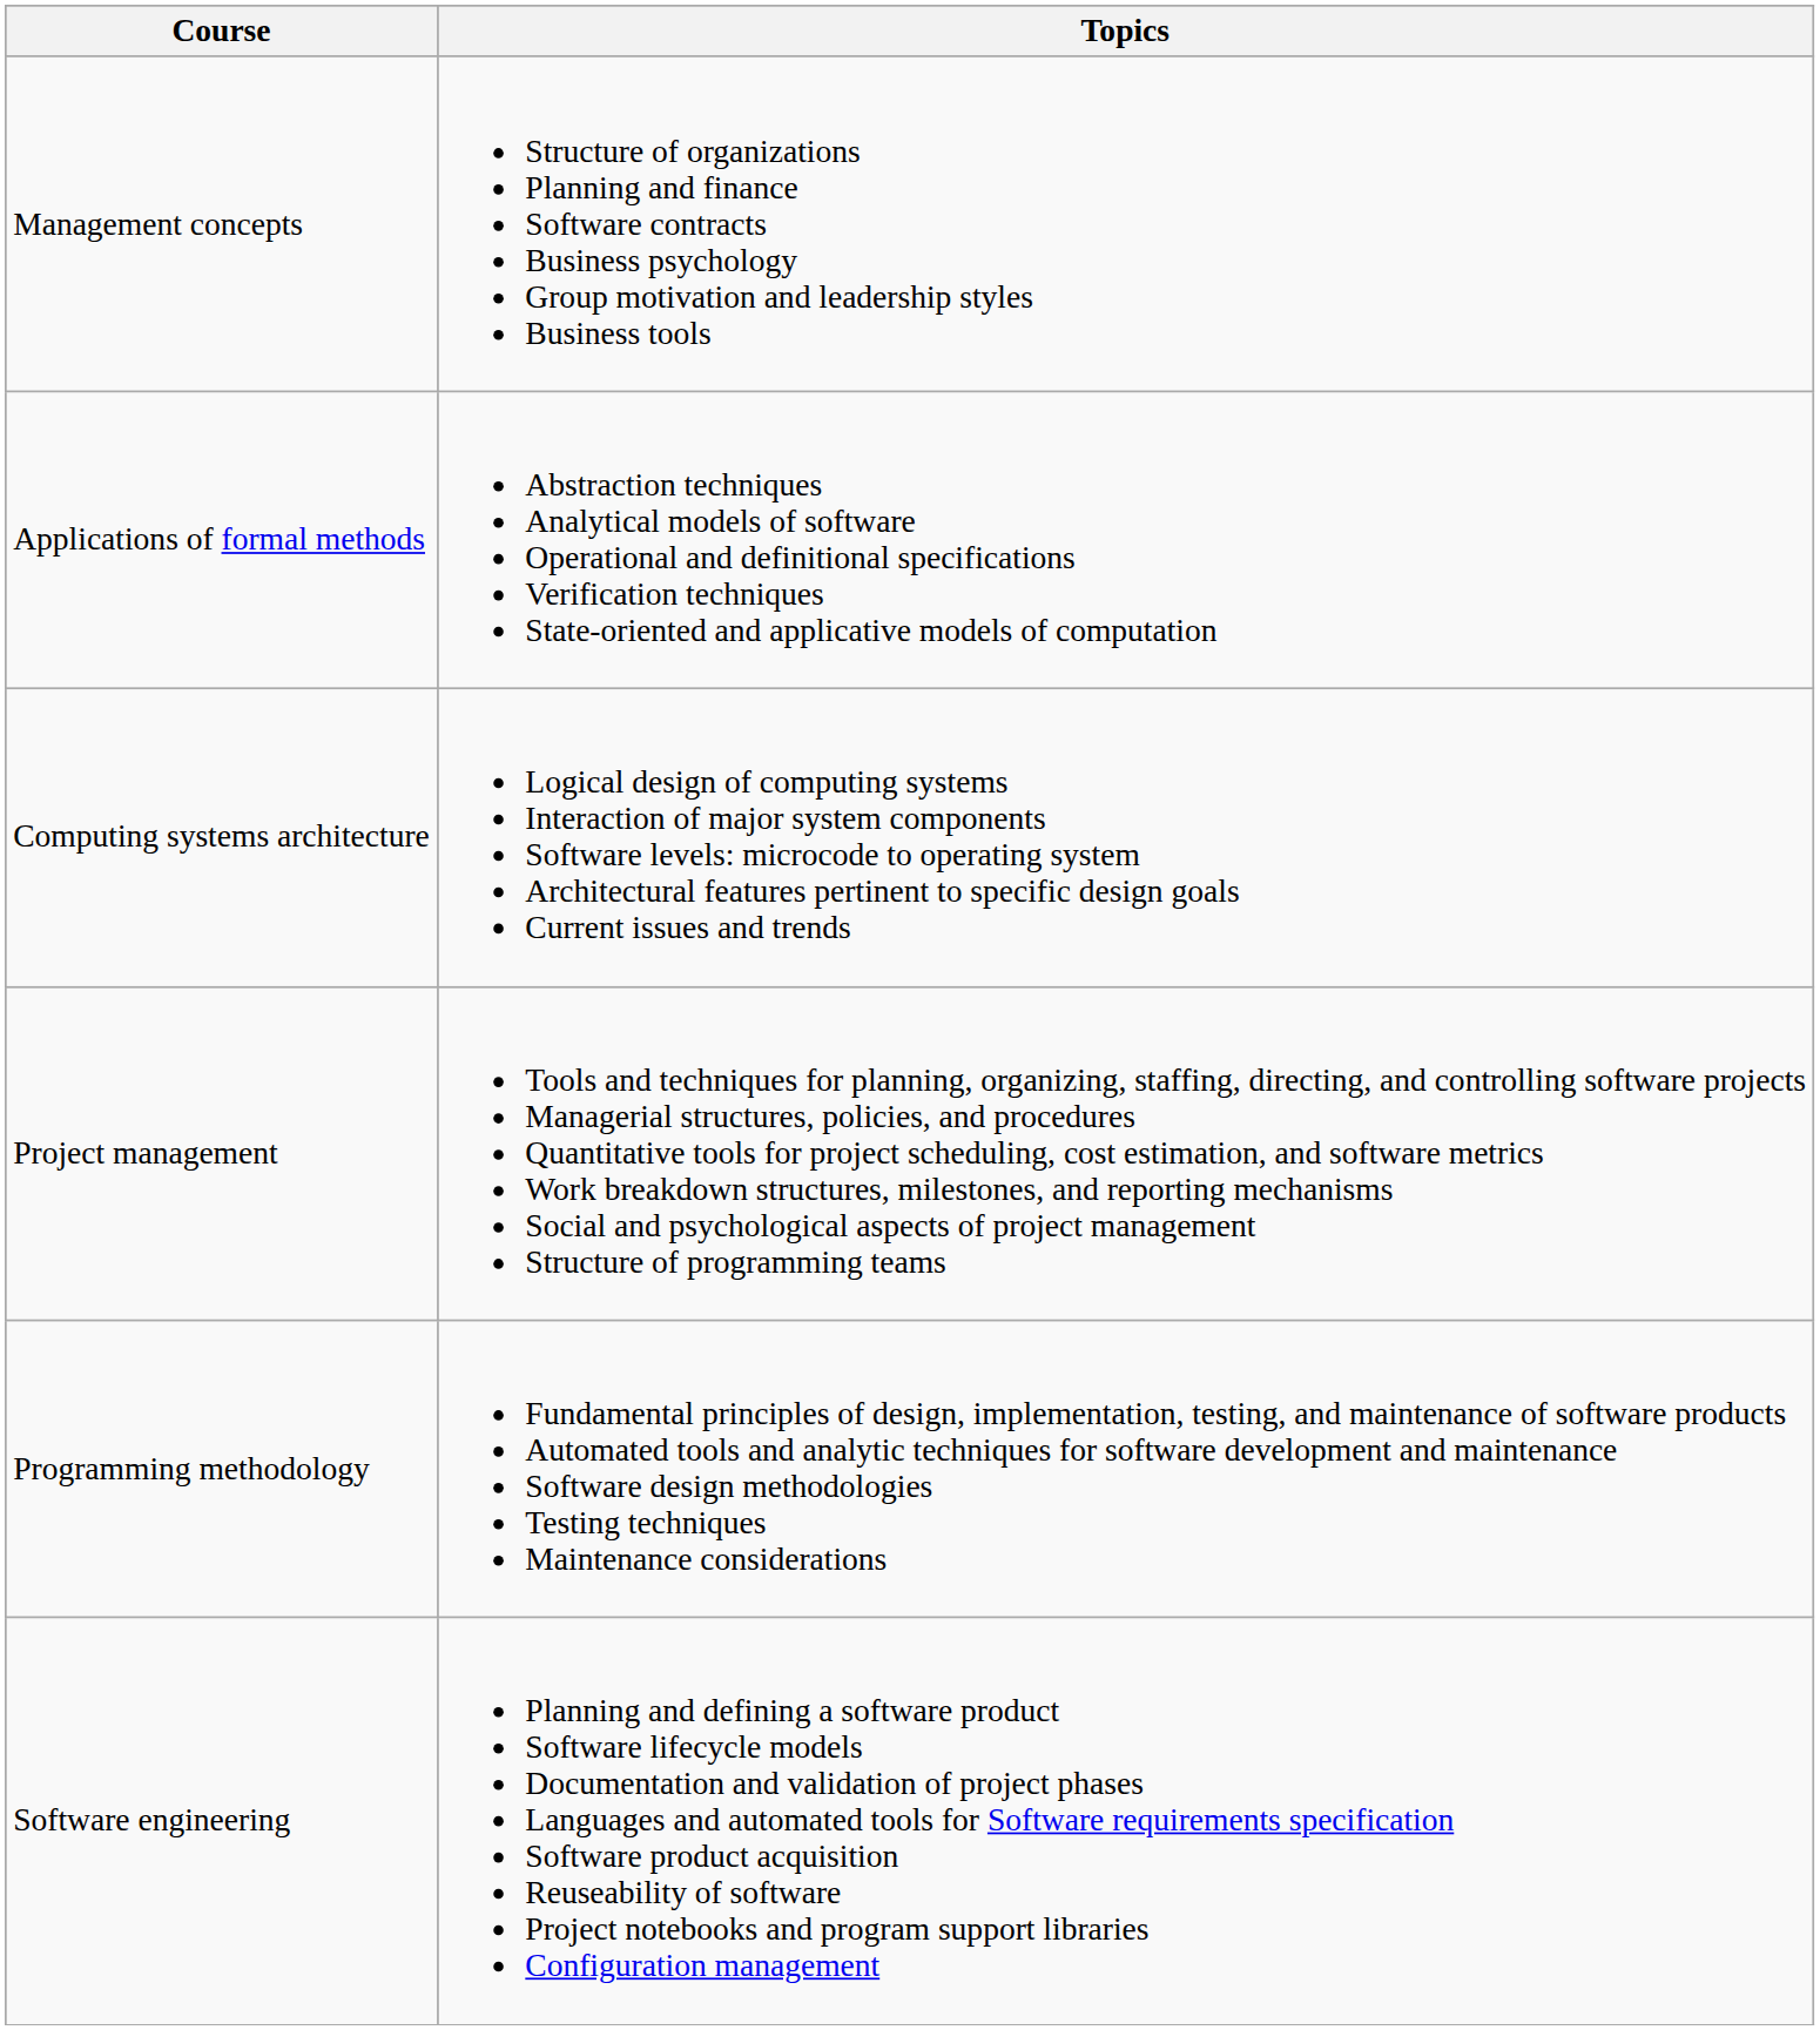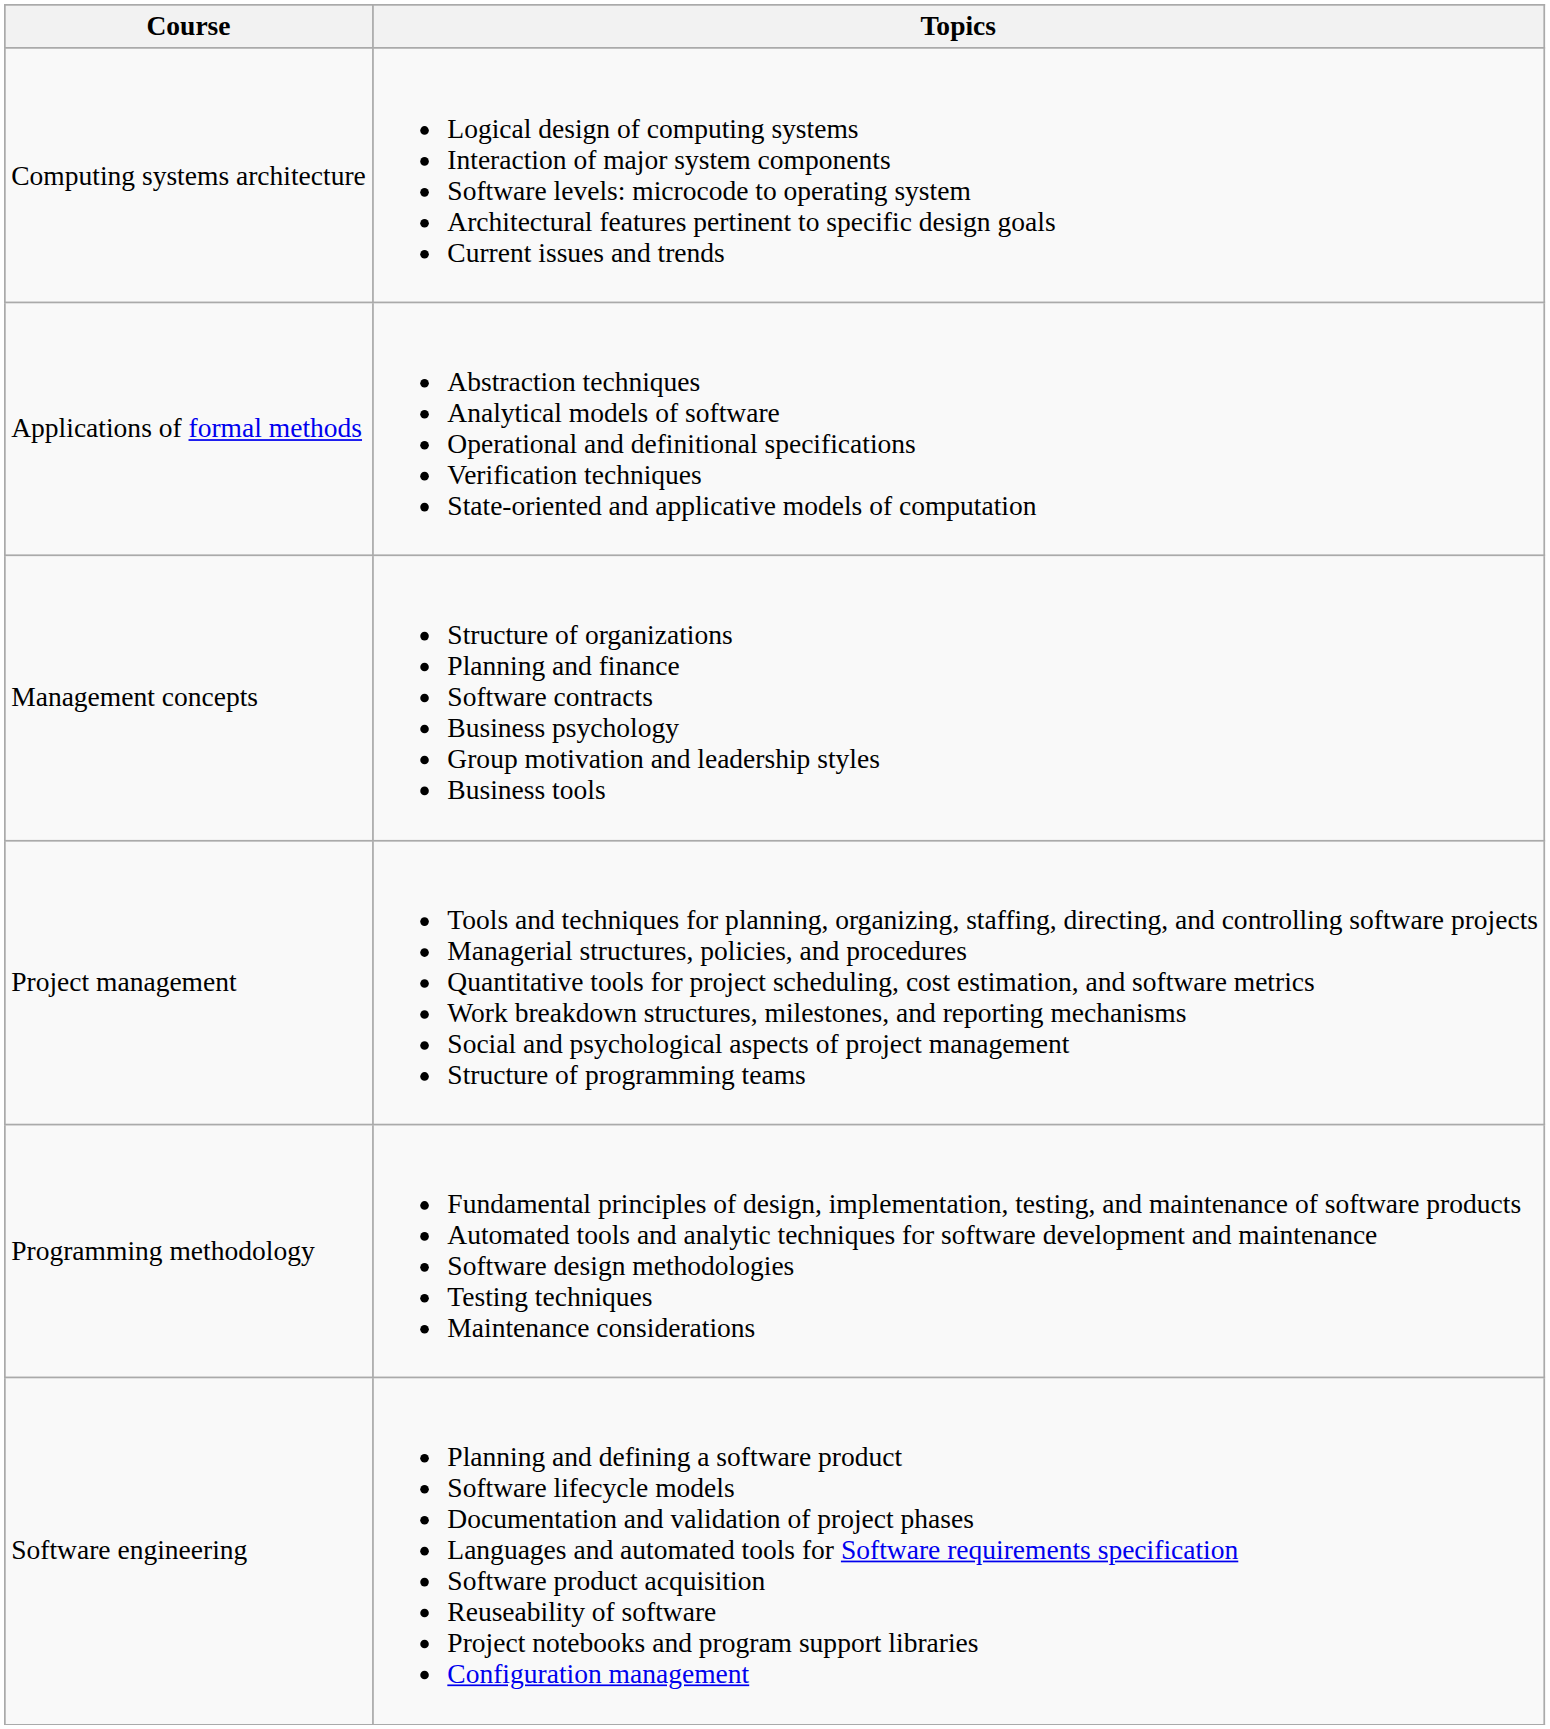 <table class="wikitable">
 <tr>
 <th>Course</th>
 <th>Topics</th>
 </tr>
 <tr>
-<td>Management concepts</td>
-<td><br><ul><li>Structure of organizations</li><li>Planning and finance</li><li>Software contracts</li><li>Business psychology</li><li>Group motivation and leadership styles</li><li>Business tools</li></ul></td>
+<td>Computing systems architecture</td>
+<td><br><ul><li>Logical design of computing systems</li><li>Interaction of major system components</li><li>Software levels: microcode to operating system</li><li>Architectural features pertinent to specific design goals</li><li>Current issues and trends</li></ul></td>
 </tr>
 <tr>
 <td>Applications of <a href='#'>formal methods</a></td>
 <td><br><ul><li>Abstraction techniques</li><li>Analytical models of software</li><li>Operational and definitional specifications</li><li>Verification techniques</li><li>State-oriented and applicative models of computation</li></ul></td>
 </tr>
 <tr>
-<td>Computing systems architecture</td>
-<td><br><ul><li>Logical design of computing systems</li><li>Interaction of major system components</li><li>Software levels: microcode to operating system</li><li>Architectural features pertinent to specific design goals</li><li>Current issues and trends</li></ul></td>
+<td>Management concepts</td>
+<td><br><ul><li>Structure of organizations</li><li>Planning and finance</li><li>Software contracts</li><li>Business psychology</li><li>Group motivation and leadership styles</li><li>Business tools</li></ul></td>
 </tr>
 <tr>
 <td>Project management</td>
 <td><br><ul><li>Tools and techniques for planning, organizing, staffing, directing, and controlling software projects</li><li>Managerial structures, policies, and procedures</li><li>Quantitative tools for project scheduling, cost estimation, and software metrics</li><li>Work breakdown structures, milestones, and reporting mechanisms</li><li>Social and psychological aspects of project management</li><li>Structure of programming teams</li></ul></td>
 </tr>
 <tr>
 <td>Programming methodology</td>
 <td><br><ul><li>Fundamental principles of design, implementation, testing, and maintenance of software products</li><li>Automated tools and analytic techniques for software development and maintenance</li><li>Software design methodologies</li><li>Testing techniques</li><li>Maintenance considerations</li></ul></td>
 </tr>
 <tr>
 <td>Software engineering</td>
 <td><br><ul><li>Planning and defining a software product</li><li>Software lifecycle models</li><li>Documentation and validation of project phases</li><li>Languages and automated tools for <a href='#'>Software requirements specification</a></li><li>Software product acquisition</li><li>Reuseability of software</li><li>Project notebooks and program support libraries</li><li><a href='#'>Configuration management</a></li></ul></td>
 </tr>
 </table>
